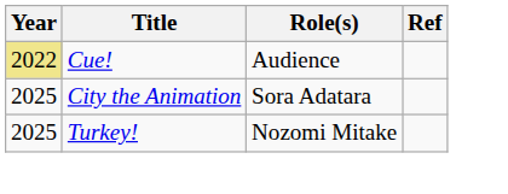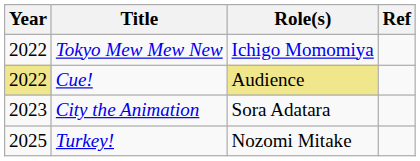 <table class="wikitable">
 <tr>
 <th>Year</th>
 <th>Title</th>
 <th>Role(s)</th>
 <th>Ref</th>
 </tr>
 <tr>
-<td style="background: khaki;">2022</td>
-<td><em><a href='#'>Cue!</a></em></td>
-<td>Audience</td>
+<td>2022</td>
+<td><em><a href='#'>Tokyo Mew Mew New</a></em></td>
+<td><a href='#'>Ichigo Momomiya</a></td>
 <td></td>
 </tr>
 <tr>
-<td>2025</td>
+<td style="background: khaki;">2022</td>
+<td><em><a href='#'>Cue!</a></em></td>
+<td style="background: khaki;">Audience</td>
+<td></td>
+</tr>
+<tr>
+<td>2023</td>
 <td><em><a href='#'>City the Animation</a></em></td>
 <td>Sora Adatara</td>
 <td></td>
 </tr>
 <tr>
 <td>2025</td>
 <td><em><a href='#'>Turkey!</a></em></td>
 <td>Nozomi Mitake</td>
 <td></td>
 </tr>
 </table>
